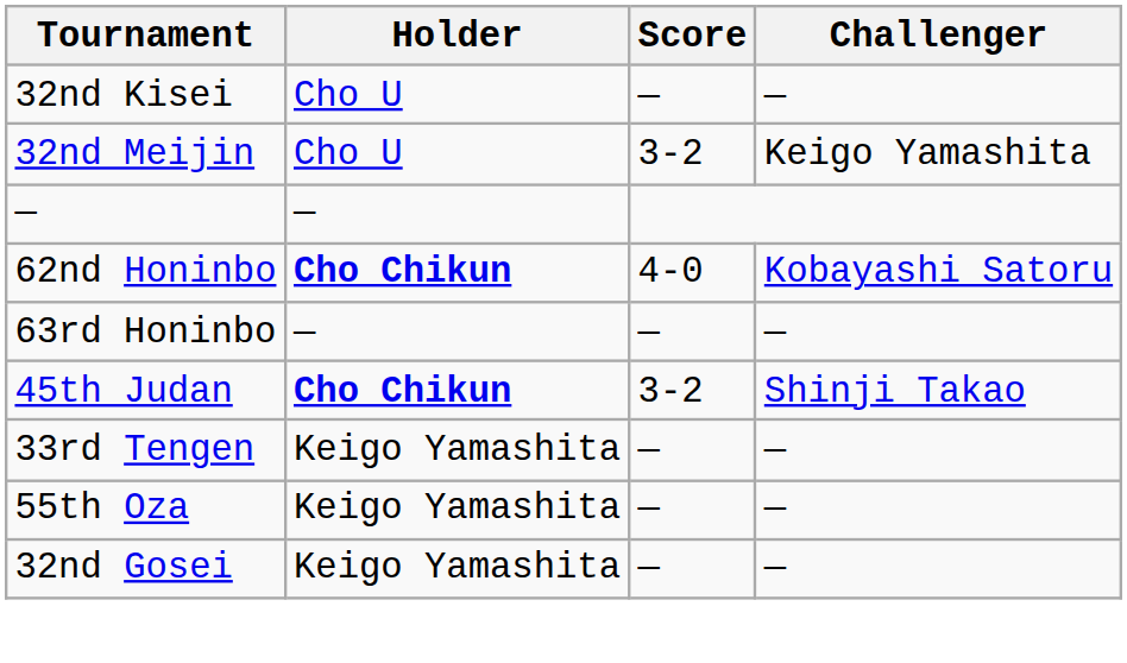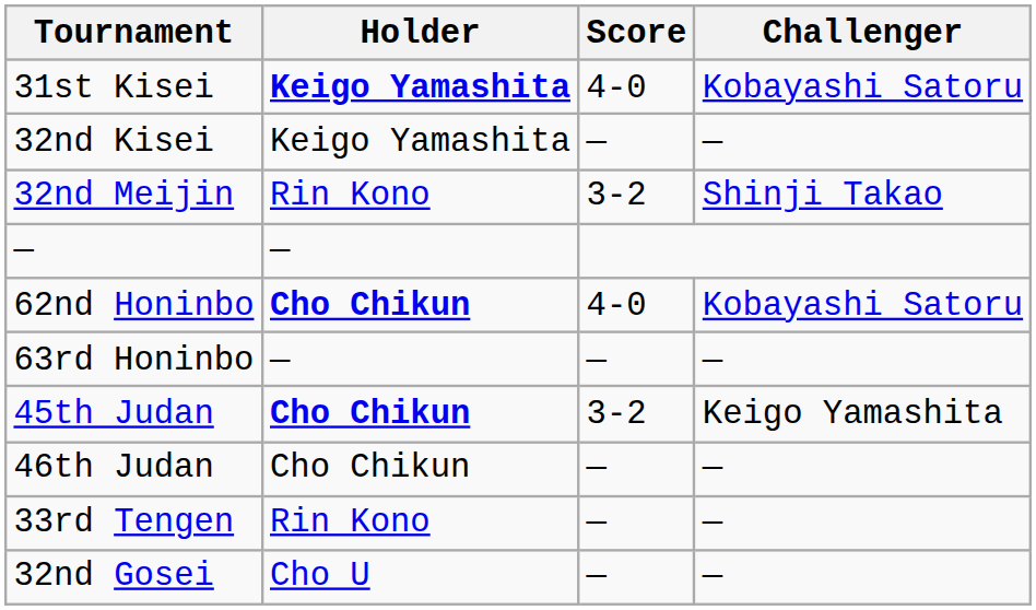 <table class="wikitable">
 <tr>
 <th>Tournament</th>
 <th>Holder</th>
 <th>Score</th>
 <th>Challenger</th>
 </tr>
 <tr>
+<td>31st Kisei</td>
+<td><strong><a href='#'>Keigo Yamashita</a></strong></td>
+<td>4-0</td>
+<td><a href='#'>Kobayashi Satoru</a></td>
+</tr>
+<tr>
 <td>32nd Kisei</td>
-<td><a href='#'>Cho U</a></td>
+<td>Keigo Yamashita</td>
 <td>—</td>
 <td>—</td>
 </tr>
 <tr>
 <td><a href='#'>32nd Meijin</a></td>
-<td><a href='#'>Cho U</a></td>
+<td><a href='#'>Rin Kono</a></td>
 <td>3-2</td>
-<td>Keigo Yamashita</td>
+<td><a href='#'>Shinji Takao</a></td>
 </tr>
 <tr>
 <td>—</td>
 <td>—</td>
 </tr>
 <tr>
 <td>62nd <a href='#'>Honinbo</a></td>
 <td><strong><a href='#'>Cho Chikun</a></strong></td>
 <td>4-0</td>
 <td><a href='#'>Kobayashi Satoru</a></td>
 </tr>
 <tr>
 <td>63rd Honinbo</td>
 <td>—</td>
 <td>—</td>
 <td>—</td>
 </tr>
 <tr>
 <td><a href='#'>45th Judan</a></td>
 <td><strong><a href='#'>Cho Chikun</a></strong></td>
 <td>3-2</td>
-<td><a href='#'>Shinji Takao</a></td>
+<td>Keigo Yamashita</td>
 </tr>
 <tr>
-<td>33rd <a href='#'>Tengen</a></td>
-<td>Keigo Yamashita</td>
+<td>46th Judan</td>
+<td>Cho Chikun</td>
 <td>—</td>
 <td>—</td>
 </tr>
 <tr>
-<td>55th <a href='#'>Oza</a></td>
-<td>Keigo Yamashita</td>
+<td>33rd <a href='#'>Tengen</a></td>
+<td><a href='#'>Rin Kono</a></td>
 <td>—</td>
 <td>—</td>
 </tr>
 <tr>
 <td>32nd <a href='#'>Gosei</a></td>
-<td>Keigo Yamashita</td>
+<td><a href='#'>Cho U</a></td>
 <td>—</td>
 <td>—</td>
 </tr>
 </table>
